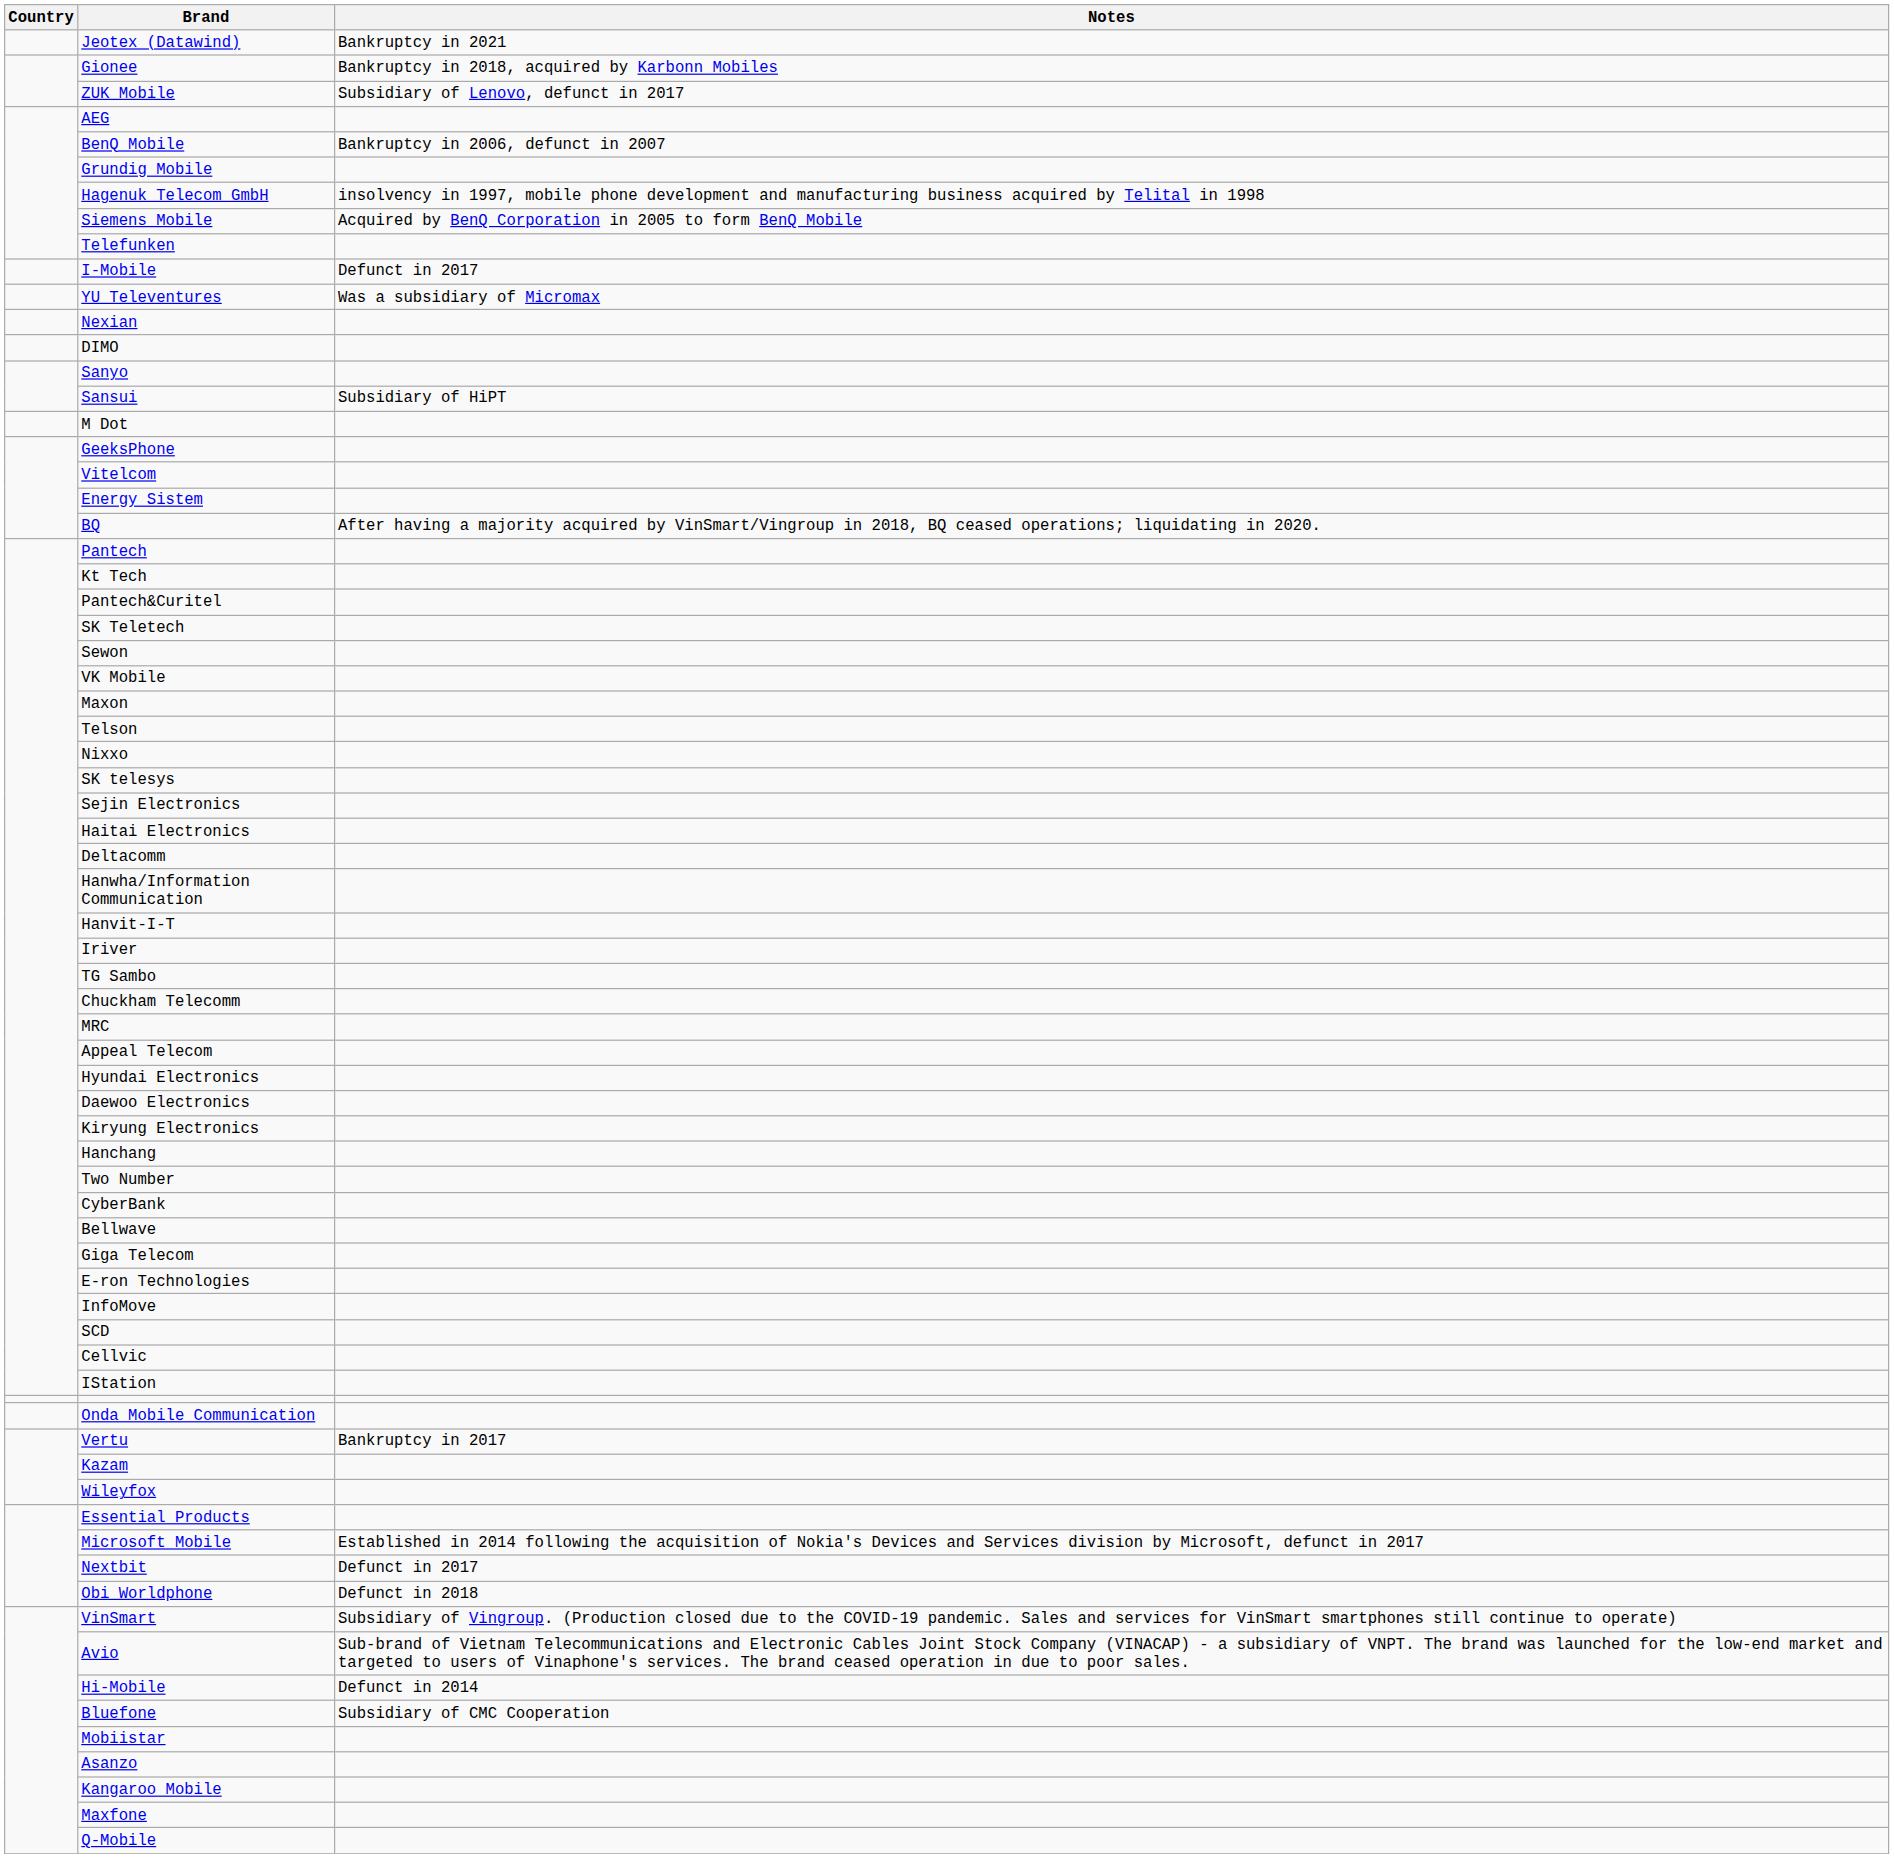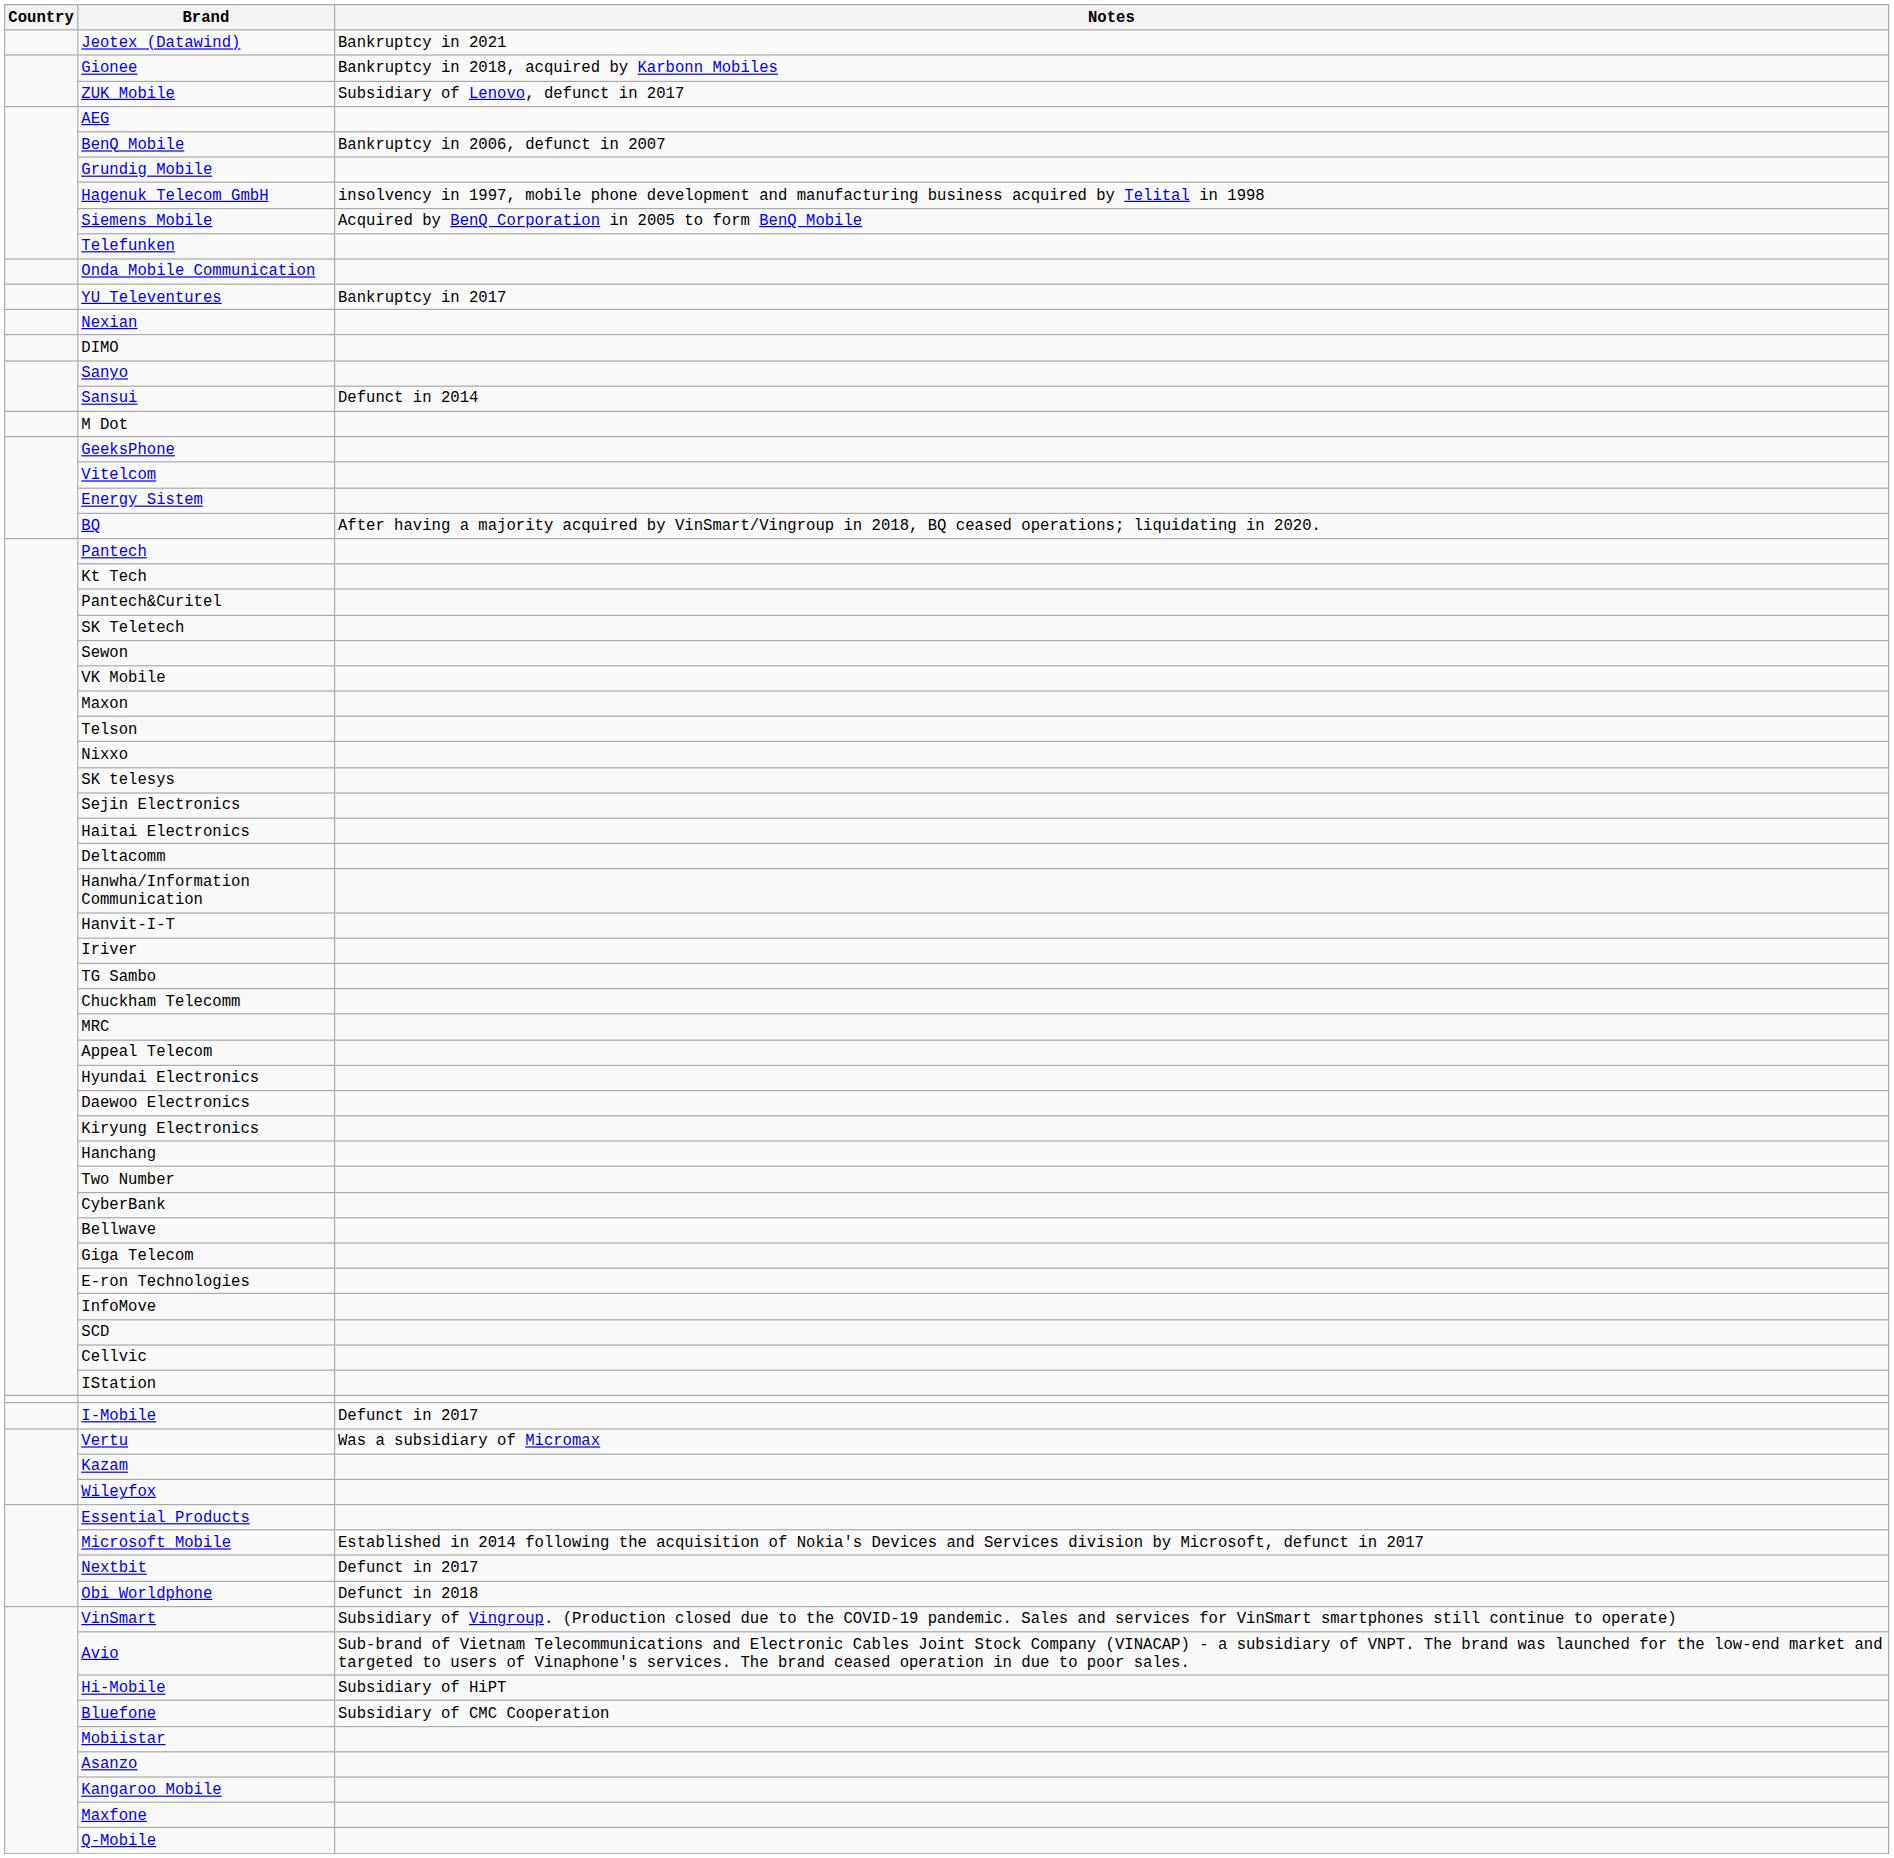 <table class="wikitable">
 <tr>
 <th>Country</th>
 <th>Brand</th>
 <th>Notes</th>
 </tr>
 <tr>
 <td></td>
 <td><a href='#'>Jeotex (Datawind)</a></td>
 <td>Bankruptcy in 2021</td>
 </tr>
 <tr>
 <td rowspan="2"></td>
 <td><a href='#'>Gionee</a></td>
 <td>Bankruptcy in 2018, acquired by <a href='#'>Karbonn Mobiles</a></td>
 </tr>
 <tr>
 <td><a href='#'>ZUK Mobile</a></td>
 <td>Subsidiary of <a href='#'>Lenovo</a>, defunct in 2017</td>
 </tr>
 <tr>
 <td rowspan=6></td>
 <td><a href='#'>AEG</a></td>
 <td></td>
 </tr>
 <tr>
 <td><a href='#'>BenQ Mobile</a></td>
 <td>Bankruptcy in 2006, defunct in 2007</td>
 </tr>
 <tr>
 <td><a href='#'>Grundig Mobile</a></td>
 <td></td>
 </tr>
 <tr>
 <td><a href='#'>Hagenuk Telecom GmbH</a></td>
 <td> insolvency in 1997, mobile phone development and manufacturing business acquired by <a href='#'>Telital</a> in 1998</td>
 </tr>
 <tr>
 <td><a href='#'>Siemens Mobile</a></td>
 <td>Acquired by <a href='#'>BenQ Corporation</a> in 2005 to form <a href='#'>BenQ Mobile</a></td>
 </tr>
 <tr>
 <td><a href='#'>Telefunken</a></td>
 <td></td>
 </tr>
 <tr>
 <td></td>
-<td><a href='#'>I-Mobile</a></td>
-<td>Defunct in 2017</td>
+<td><a href='#'>Onda Mobile Communication</a></td>
+<td></td>
 </tr>
 <tr>
 <td></td>
 <td><a href='#'>YU Televentures</a></td>
-<td>Was a subsidiary of <a href='#'>Micromax</a></td>
+<td>Bankruptcy in 2017</td>
 </tr>
 <tr>
 <td></td>
 <td><a href='#'>Nexian</a></td>
 <td></td>
 </tr>
 <tr>
 <td rowspan="1"></td>
 <td>DIMO</td>
 </tr>
 <tr>
 <td rowspan=2></td>
 <td><a href='#'>Sanyo</a></td>
 <td></td>
 </tr>
 <tr>
 <td><a href='#'>Sansui</a></td>
-<td>Subsidiary of HiPT</td>
+<td>Defunct in 2014</td>
 </tr>
 <tr>
 <td></td>
 <td>M Dot</td>
 <td></td>
 </tr>
 <tr>
 <td rowspan="4"></td>
 <td><a href='#'>GeeksPhone</a></td>
 <td></td>
 </tr>
 <tr>
 <td><a href='#'>Vitelcom</a></td>
 <td></td>
 </tr>
 <tr>
 <td><a href='#'>Energy Sistem</a></td>
 <td></td>
 </tr>
 <tr>
 <td><a href='#'>BQ</a></td>
 <td>After having a majority acquired by VinSmart/Vingroup in 2018, BQ ceased operations; liquidating in 2020.</td>
 </tr>
 <tr>
 <td rowspan="33"></td>
 <td><a href='#'>Pantech</a></td>
 <td></td>
 </tr>
 <tr>
 <td>Kt Tech</td>
 <td></td>
 </tr>
 <tr>
 <td>Pantech&Curitel</td>
 <td></td>
 </tr>
 <tr>
 <td>SK Teletech</td>
 <td></td>
 </tr>
 <tr>
 <td>Sewon</td>
 <td></td>
 </tr>
 <tr>
 <td>VK Mobile</td>
 <td></td>
 </tr>
 <tr>
 <td>Maxon</td>
 <td></td>
 </tr>
 <tr>
 <td>Telson</td>
 <td></td>
 </tr>
 <tr>
 <td>Nixxo</td>
 <td></td>
 </tr>
 <tr>
 <td>SK telesys</td>
 <td></td>
 </tr>
 <tr>
 <td>Sejin Electronics</td>
 <td></td>
 </tr>
 <tr>
 <td>Haitai Electronics</td>
 <td></td>
 </tr>
 <tr>
 <td>Deltacomm</td>
 <td></td>
 </tr>
 <tr>
 <td>Hanwha/Information Communication</td>
 <td></td>
 </tr>
 <tr>
 <td>Hanvit-I-T</td>
 <td></td>
 </tr>
 <tr>
 <td>Iriver</td>
 <td></td>
 </tr>
 <tr>
 <td>TG Sambo</td>
 <td></td>
 </tr>
 <tr>
 <td>Chuckham Telecomm</td>
 <td></td>
 </tr>
 <tr>
 <td>MRC</td>
 <td></td>
 </tr>
 <tr>
 <td>Appeal Telecom</td>
 <td></td>
 </tr>
 <tr>
 <td>Hyundai Electronics</td>
 <td></td>
 </tr>
 <tr>
 <td>Daewoo Electronics</td>
 <td></td>
 </tr>
 <tr>
 <td>Kiryung Electronics</td>
 <td></td>
 </tr>
 <tr>
 <td>Hanchang</td>
 <td></td>
 </tr>
 <tr>
 <td>Two Number</td>
 <td></td>
 </tr>
 <tr>
 <td>CyberBank</td>
 <td></td>
 </tr>
 <tr>
 <td>Bellwave</td>
 <td></td>
 </tr>
 <tr>
 <td>Giga Telecom</td>
 <td></td>
 </tr>
 <tr>
 <td>E-ron Technologies</td>
 <td></td>
 </tr>
 <tr>
 <td>InfoMove</td>
 <td></td>
 </tr>
 <tr>
 <td>SCD</td>
 <td></td>
 </tr>
 <tr>
 <td>Cellvic</td>
 <td></td>
 </tr>
 <tr>
 <td>IStation</td>
 <td></td>
 </tr>
 <tr>
 <td></td>
 <td></td>
 <td></td>
 </tr>
 <tr>
 <td></td>
-<td><a href='#'>Onda Mobile Communication</a></td>
-<td></td>
+<td><a href='#'>I-Mobile</a></td>
+<td>Defunct in 2017</td>
 </tr>
 <tr>
 <td rowspan=3></td>
 <td><a href='#'>Vertu</a></td>
-<td>Bankruptcy in 2017</td>
+<td>Was a subsidiary of <a href='#'>Micromax</a></td>
 </tr>
 <tr>
 <td><a href='#'>Kazam</a></td>
 <td></td>
 </tr>
 <tr>
 <td><a href='#'>Wileyfox</a></td>
 <td></td>
 </tr>
 <tr>
 <td rowspan=4></td>
 <td><a href='#'>Essential Products</a></td>
 <td></td>
 </tr>
 <tr>
 <td><a href='#'>Microsoft Mobile</a></td>
 <td>Established in 2014 following the acquisition of Nokia's Devices and Services division by Microsoft, defunct in 2017</td>
 </tr>
 <tr>
 <td><a href='#'>Nextbit</a></td>
 <td>Defunct in 2017</td>
 </tr>
 <tr>
 <td><a href='#'>Obi Worldphone</a></td>
 <td>Defunct in 2018</td>
 </tr>
 <tr>
 <td rowspan=9></td>
 <td><a href='#'>VinSmart</a></td>
 <td>Subsidiary of <a href='#'>Vingroup</a>. (Production closed due to the COVID-19 pandemic. Sales and services for VinSmart smartphones still continue to operate)</td>
 </tr>
 <tr>
 <td><a href='#'>Avio</a></td>
 <td>Sub-brand of Vietnam Telecommunications and Electronic Cables Joint Stock Company (VINACAP) - a subsidiary of VNPT. The brand was launched for the low-end market and targeted to users of Vinaphone's services. The brand ceased operation in  due to poor sales.</td>
 </tr>
 <tr>
 <td><a href='#'>Hi-Mobile</a></td>
-<td>Defunct in 2014</td>
+<td>Subsidiary of HiPT</td>
 </tr>
 <tr>
 <td><a href='#'>Bluefone</a></td>
 <td>Subsidiary of CMC Cooperation</td>
 </tr>
 <tr>
 <td><a href='#'>Mobiistar</a></td>
 <td></td>
 </tr>
 <tr>
 <td><a href='#'>Asanzo</a></td>
 <td></td>
 </tr>
 <tr>
 <td><a href='#'>Kangaroo Mobile</a></td>
 <td></td>
 </tr>
 <tr>
 <td><a href='#'>Maxfone</a></td>
 <td></td>
 </tr>
 <tr>
 <td><a href='#'>Q-Mobile</a></td>
 <td></td>
 </tr>
 </table>
